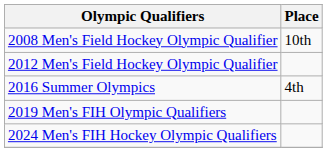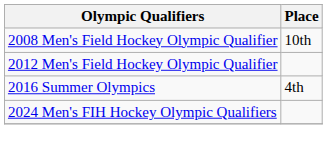 <table class="wikitable collapsible">
 <tr>
 <th>Olympic Qualifiers</th>
 <th>Place</th>
 </tr>
 <tr>
 <td><a href='#'>2008 Men's Field Hockey Olympic Qualifier</a></td>
 <td>10th</td>
 </tr>
 <tr>
 <td><a href='#'>2012 Men's Field Hockey Olympic Qualifier</a></td>
 <td></td>
 </tr>
 <tr>
 <td><a href='#'>2016 Summer Olympics</a></td>
 <td>4th</td>
 </tr>
 <tr>
-<td><a href='#'>2019 Men's FIH Olympic Qualifiers</a></td>
-<td></td>
-</tr>
-<tr>
 <td><a href='#'>2024 Men's FIH Hockey Olympic Qualifiers</a></td>
 <td></td>
 </tr>
 <tr>
 </tr>
 </table>
